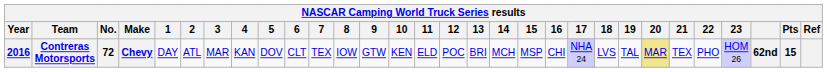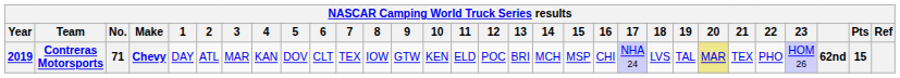 <table class="wikitable" style="text-align:center; font-size:75%">
 <tr>
 <th colspan=45><a href='#'>NASCAR Camping World Truck Series</a> results</th>
 </tr>
 <tr>
 <th>Year</th>
 <th>Team</th>
 <th>No.</th>
 <th>Make</th>
 <th>1</th>
 <th>2</th>
 <th>3</th>
 <th>4</th>
 <th>5</th>
 <th>6</th>
 <th>7</th>
 <th>8</th>
 <th>9</th>
 <th>10</th>
 <th>11</th>
 <th>12</th>
 <th>13</th>
 <th>14</th>
 <th>15</th>
 <th>16</th>
 <th>17</th>
 <th>18</th>
 <th>19</th>
 <th>20</th>
 <th>21</th>
 <th>22</th>
 <th>23</th>
 <th></th>
 <th>Pts</th>
 <th>Ref</th>
 </tr>
 <tr>
-<th><a href='#'>2016</a></th>
+<th><a href='#'>2019</a></th>
 <th><a href='#'>Contreras Motorsports</a></th>
-<th>72</th>
+<th>71</th>
 <th><a href='#'>Chevy</a></th>
 <td><a href='#'>DAY</a></td>
 <td><a href='#'>ATL</a></td>
 <td><a href='#'>MAR</a></td>
 <td><a href='#'>KAN</a></td>
 <td><a href='#'>DOV</a></td>
 <td><a href='#'>CLT</a></td>
 <td><a href='#'>TEX</a></td>
 <td><a href='#'>IOW</a></td>
 <td><a href='#'>GTW</a></td>
 <td><a href='#'>KEN</a></td>
 <td><a href='#'>ELD</a></td>
 <td><a href='#'>POC</a></td>
 <td><a href='#'>BRI</a></td>
 <td><a href='#'>MCH</a></td>
 <td><a href='#'>MSP</a></td>
 <td><a href='#'>CHI</a></td>
 <td style="background:#CFCFFF;"><a href='#'>NHA</a><br><small>24</small></td>
 <td><a href='#'>LVS</a></td>
 <td><a href='#'>TAL</a></td>
 <td style="background: khaki;"><a href='#'>MAR</a></td>
 <td><a href='#'>TEX</a></td>
 <td><a href='#'>PHO</a></td>
 <td style="background:#CFCFFF;"><a href='#'>HOM</a><br><small>26</small></td>
 <th>62nd</th>
 <th>15</th>
 <th></th>
 </tr>
 </table>
